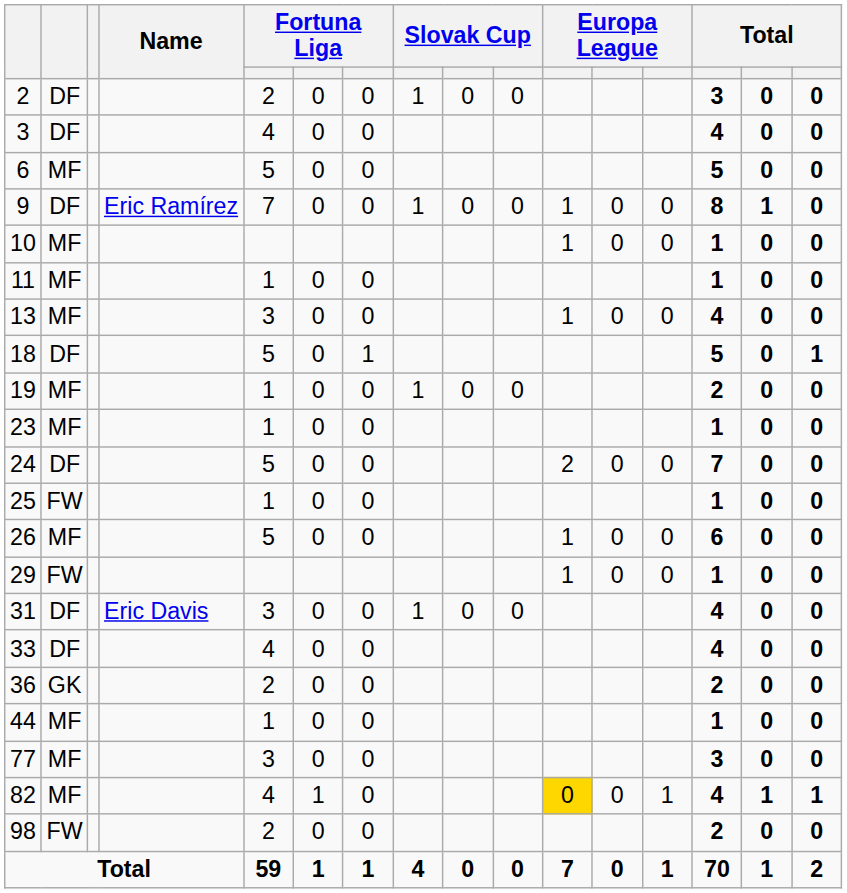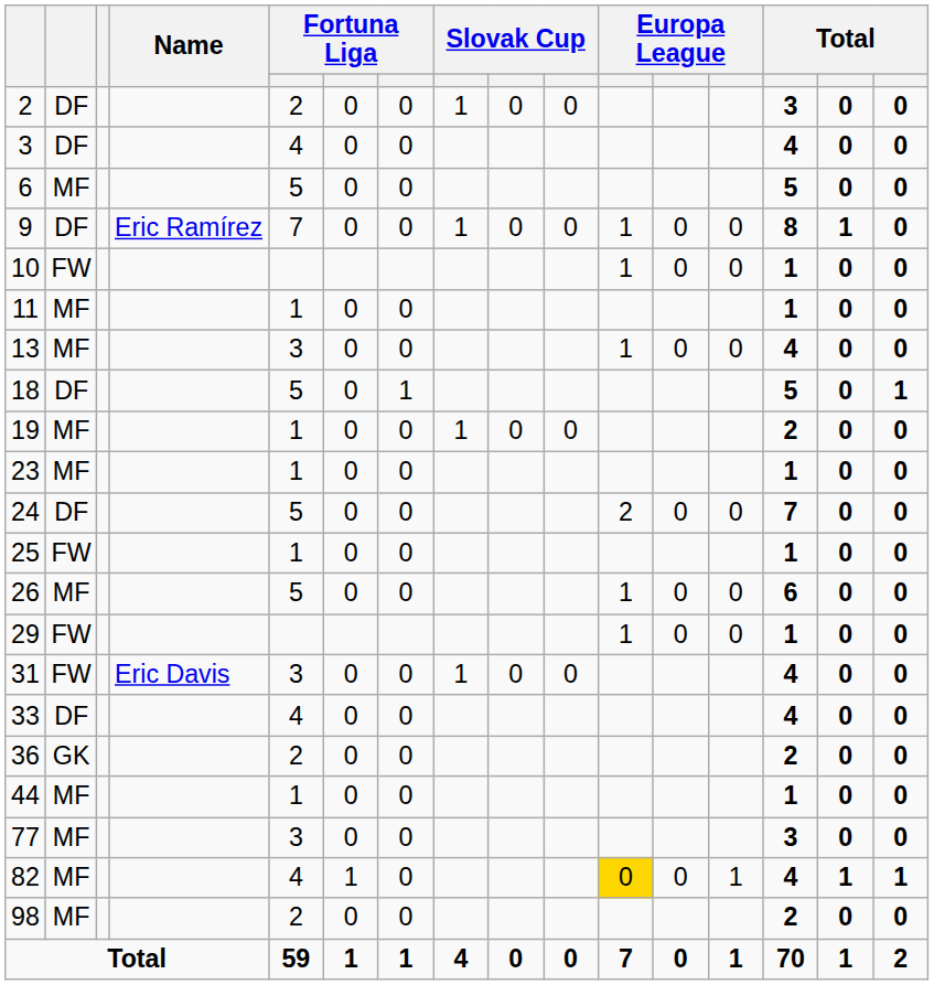 <table class="wikitable sortable" style="text-align: center;">
 <tr>
 <th rowspan="2" !width=15><strong></strong></th>
 <th rowspan="2" !width=15><strong></strong></th>
 <th rowspan="2" !width=15><strong></strong></th>
 <th rowspan="2" !width=120><strong>Name</strong></th>
 <th colspan="3" style="width:75px;"><a href='#'>Fortuna Liga</a></th>
 <th colspan="3" style="width:75px;"><a href='#'>Slovak Cup</a></th>
 <th colspan="3" style="width:75px;"><a href='#'>Europa League</a></th>
 <th colspan="3" style="width:75px;">Total</th>
 </tr>
 <tr>
 <th width=27></th>
 <th width=27></th>
 <th width=27></th>
 <th width=27></th>
 <th width=27></th>
 <th width=27></th>
 <th width=27></th>
 <th width=27></th>
 <th width=27></th>
 <th width=27></th>
 <th width=27></th>
 <th width=27></th>
 </tr>
 <tr>
 <td>2</td>
 <td>DF</td>
 <td></td>
 <td align="left"></td>
 <td>2</td>
 <td>0</td>
 <td>0</td>
 <td>1</td>
 <td>0</td>
 <td>0</td>
 <td></td>
 <td></td>
 <td></td>
 <td><strong>3</strong></td>
 <td><strong>0</strong></td>
 <td><strong>0</strong></td>
 </tr>
 <tr>
 <td>3</td>
 <td>DF</td>
 <td></td>
 <td align="left"></td>
 <td>4</td>
 <td>0</td>
 <td>0</td>
 <td></td>
 <td></td>
 <td></td>
 <td></td>
 <td></td>
 <td></td>
 <td><strong>4</strong></td>
 <td><strong>0</strong></td>
 <td><strong>0</strong></td>
 </tr>
 <tr>
 <td>6</td>
 <td>MF</td>
 <td></td>
 <td align="left"></td>
 <td>5</td>
 <td>0</td>
 <td>0</td>
 <td></td>
 <td></td>
 <td></td>
 <td></td>
 <td></td>
 <td></td>
 <td><strong>5</strong></td>
 <td><strong>0</strong></td>
 <td><strong>0</strong></td>
 </tr>
 <tr>
 <td>9</td>
 <td>DF</td>
 <td></td>
 <td align="left"><a href='#'>Eric Ramírez</a></td>
 <td>7</td>
 <td>0</td>
 <td>0</td>
 <td>1</td>
 <td>0</td>
 <td>0</td>
 <td>1</td>
 <td>0</td>
 <td>0</td>
 <td><strong>8</strong></td>
 <td><strong>1</strong></td>
 <td><strong>0</strong></td>
 </tr>
 <tr>
 <td>10</td>
-<td>MF</td>
+<td>FW</td>
 <td></td>
 <td align="left"></td>
 <td></td>
 <td></td>
 <td></td>
 <td></td>
 <td></td>
 <td></td>
 <td>1</td>
 <td>0</td>
 <td>0</td>
 <td><strong>1</strong></td>
 <td><strong>0</strong></td>
 <td><strong>0</strong></td>
 </tr>
 <tr>
 <td>11</td>
 <td>MF</td>
 <td></td>
 <td align="left"></td>
 <td>1</td>
 <td>0</td>
 <td>0</td>
 <td></td>
 <td></td>
 <td></td>
 <td></td>
 <td></td>
 <td></td>
 <td><strong>1</strong></td>
 <td><strong>0</strong></td>
 <td><strong>0</strong></td>
 </tr>
 <tr>
 <td>13</td>
 <td>MF</td>
 <td></td>
 <td align="left"></td>
 <td>3</td>
 <td>0</td>
 <td>0</td>
 <td></td>
 <td></td>
 <td></td>
 <td>1</td>
 <td>0</td>
 <td>0</td>
 <td><strong>4</strong></td>
 <td><strong>0</strong></td>
 <td><strong>0</strong></td>
 </tr>
 <tr>
 <td>18</td>
 <td>DF</td>
 <td></td>
 <td align="left"></td>
 <td>5</td>
 <td>0</td>
 <td>1</td>
 <td></td>
 <td></td>
 <td></td>
 <td></td>
 <td></td>
 <td></td>
 <td><strong>5</strong></td>
 <td><strong>0</strong></td>
 <td><strong>1</strong></td>
 </tr>
 <tr>
 <td>19</td>
 <td>MF</td>
 <td></td>
 <td align="left"></td>
 <td>1</td>
 <td>0</td>
 <td>0</td>
 <td>1</td>
 <td>0</td>
 <td>0</td>
 <td></td>
 <td></td>
 <td></td>
 <td><strong>2</strong></td>
 <td><strong>0</strong></td>
 <td><strong>0</strong></td>
 </tr>
 <tr>
 <td>23</td>
 <td>MF</td>
 <td></td>
 <td align="left"></td>
 <td>1</td>
 <td>0</td>
 <td>0</td>
 <td></td>
 <td></td>
 <td></td>
 <td></td>
 <td></td>
 <td></td>
 <td><strong>1</strong></td>
 <td><strong>0</strong></td>
 <td><strong>0</strong></td>
 </tr>
 <tr>
 <td>24</td>
 <td>DF</td>
 <td></td>
 <td align="left"></td>
 <td>5</td>
 <td>0</td>
 <td>0</td>
 <td></td>
 <td></td>
 <td></td>
 <td>2</td>
 <td>0</td>
 <td>0</td>
 <td><strong>7</strong></td>
 <td><strong>0</strong></td>
 <td><strong>0</strong></td>
 </tr>
 <tr>
 <td>25</td>
 <td>FW</td>
 <td></td>
 <td align="left"></td>
 <td>1</td>
 <td>0</td>
 <td>0</td>
 <td></td>
 <td></td>
 <td></td>
 <td></td>
 <td></td>
 <td></td>
 <td><strong>1</strong></td>
 <td><strong>0</strong></td>
 <td><strong>0</strong></td>
 </tr>
 <tr>
 <td>26</td>
 <td>MF</td>
 <td></td>
 <td align="left"></td>
 <td>5</td>
 <td>0</td>
 <td>0</td>
 <td></td>
 <td></td>
 <td></td>
 <td>1</td>
 <td>0</td>
 <td>0</td>
 <td><strong>6</strong></td>
 <td><strong>0</strong></td>
 <td><strong>0</strong></td>
 </tr>
 <tr>
 <td>29</td>
 <td>FW</td>
 <td></td>
 <td align="left"></td>
 <td></td>
 <td></td>
 <td></td>
 <td></td>
 <td></td>
 <td></td>
 <td>1</td>
 <td>0</td>
 <td>0</td>
 <td><strong>1</strong></td>
 <td><strong>0</strong></td>
 <td><strong>0</strong></td>
 </tr>
 <tr>
 <td>31</td>
-<td>DF</td>
+<td>FW</td>
 <td></td>
 <td align="left"><a href='#'>Eric Davis</a></td>
 <td>3</td>
 <td>0</td>
 <td>0</td>
 <td>1</td>
 <td>0</td>
 <td>0</td>
 <td></td>
 <td></td>
 <td></td>
 <td><strong>4</strong></td>
 <td><strong>0</strong></td>
 <td><strong>0</strong></td>
 </tr>
 <tr>
 <td>33</td>
 <td>DF</td>
 <td></td>
 <td align="left"></td>
 <td>4</td>
 <td>0</td>
 <td>0</td>
 <td></td>
 <td></td>
 <td></td>
 <td></td>
 <td></td>
 <td></td>
 <td><strong>4</strong></td>
 <td><strong>0</strong></td>
 <td><strong>0</strong></td>
 </tr>
 <tr>
 <td>36</td>
 <td>GK</td>
 <td></td>
 <td align="left"></td>
 <td>2</td>
 <td>0</td>
 <td>0</td>
 <td></td>
 <td></td>
 <td></td>
 <td></td>
 <td></td>
 <td></td>
 <td><strong>2</strong></td>
 <td><strong>0</strong></td>
 <td><strong>0</strong></td>
 </tr>
 <tr>
 <td>44</td>
 <td>MF</td>
 <td></td>
 <td align="left"></td>
 <td>1</td>
 <td>0</td>
 <td>0</td>
 <td></td>
 <td></td>
 <td></td>
 <td></td>
 <td></td>
 <td></td>
 <td><strong>1</strong></td>
 <td><strong>0</strong></td>
 <td><strong>0</strong></td>
 </tr>
 <tr>
 <td>77</td>
 <td>MF</td>
 <td></td>
 <td align="left"></td>
 <td>3</td>
 <td>0</td>
 <td>0</td>
 <td></td>
 <td></td>
 <td></td>
 <td></td>
 <td></td>
 <td></td>
 <td><strong>3</strong></td>
 <td><strong>0</strong></td>
 <td><strong>0</strong></td>
 </tr>
 <tr>
 <td>82</td>
 <td>MF</td>
 <td></td>
 <td align="left"></td>
 <td>4</td>
 <td>1</td>
 <td>0</td>
 <td></td>
 <td></td>
 <td></td>
 <td style="background: gold;">0</td>
 <td>0</td>
 <td>1</td>
 <td><strong>4</strong></td>
 <td><strong>1</strong></td>
 <td><strong>1</strong></td>
 </tr>
 <tr>
 <td>98</td>
-<td>FW</td>
+<td>MF</td>
 <td></td>
 <td align="left"></td>
 <td>2</td>
 <td>0</td>
 <td>0</td>
 <td></td>
 <td></td>
 <td></td>
 <td></td>
 <td></td>
 <td></td>
 <td><strong>2</strong></td>
 <td><strong>0</strong></td>
 <td><strong>0</strong></td>
 </tr>
 <tr>
 <td colspan="4"><strong>Total</strong></td>
 <td><strong>59</strong></td>
 <td><strong>1</strong></td>
 <td><strong>1</strong></td>
 <td><strong>4</strong></td>
 <td><strong>0</strong></td>
 <td><strong>0</strong></td>
 <td><strong>7</strong></td>
 <td><strong>0</strong></td>
 <td><strong>1</strong></td>
 <td><strong>70</strong></td>
 <td><strong>1</strong></td>
 <td><strong>2</strong></td>
 </tr>
 </table>
